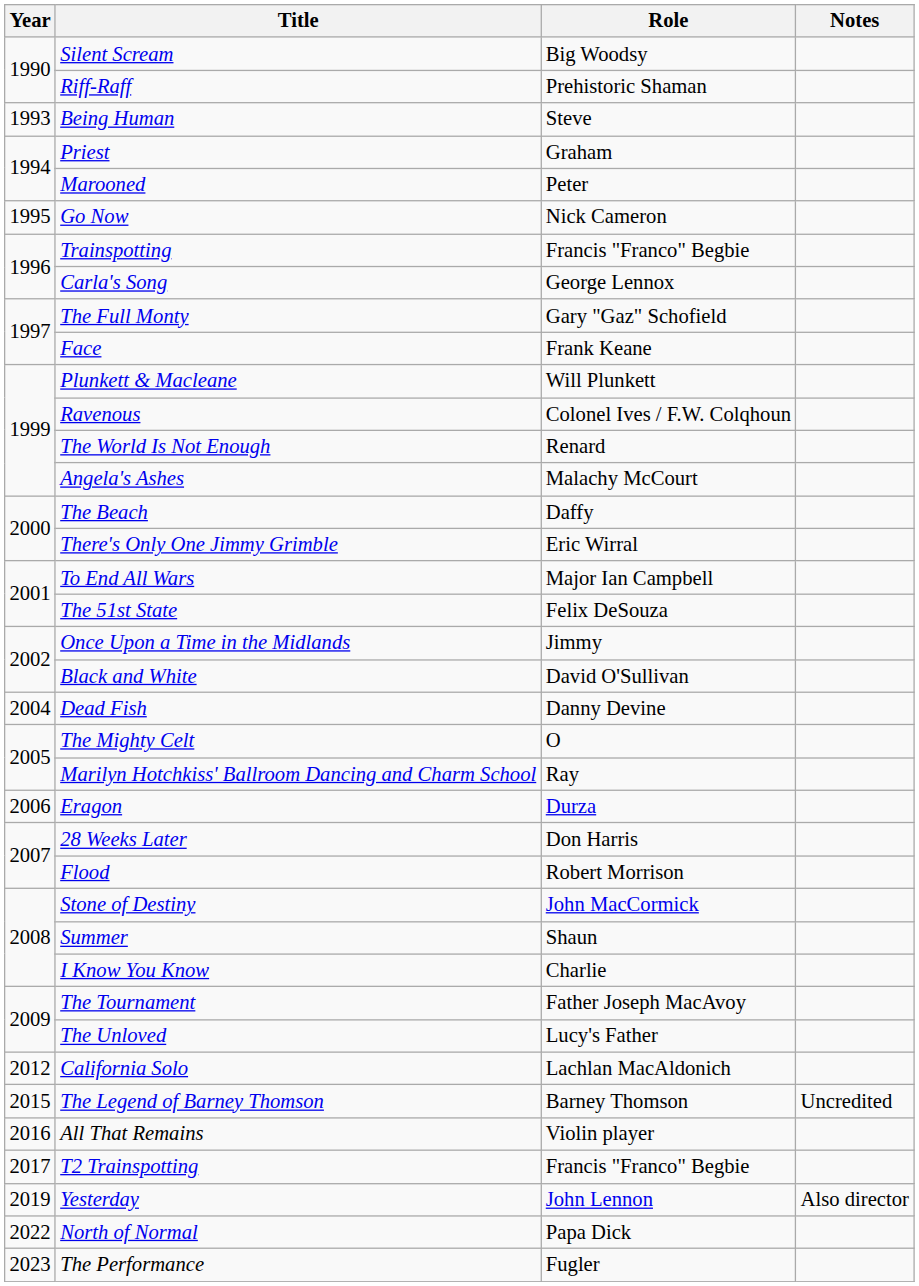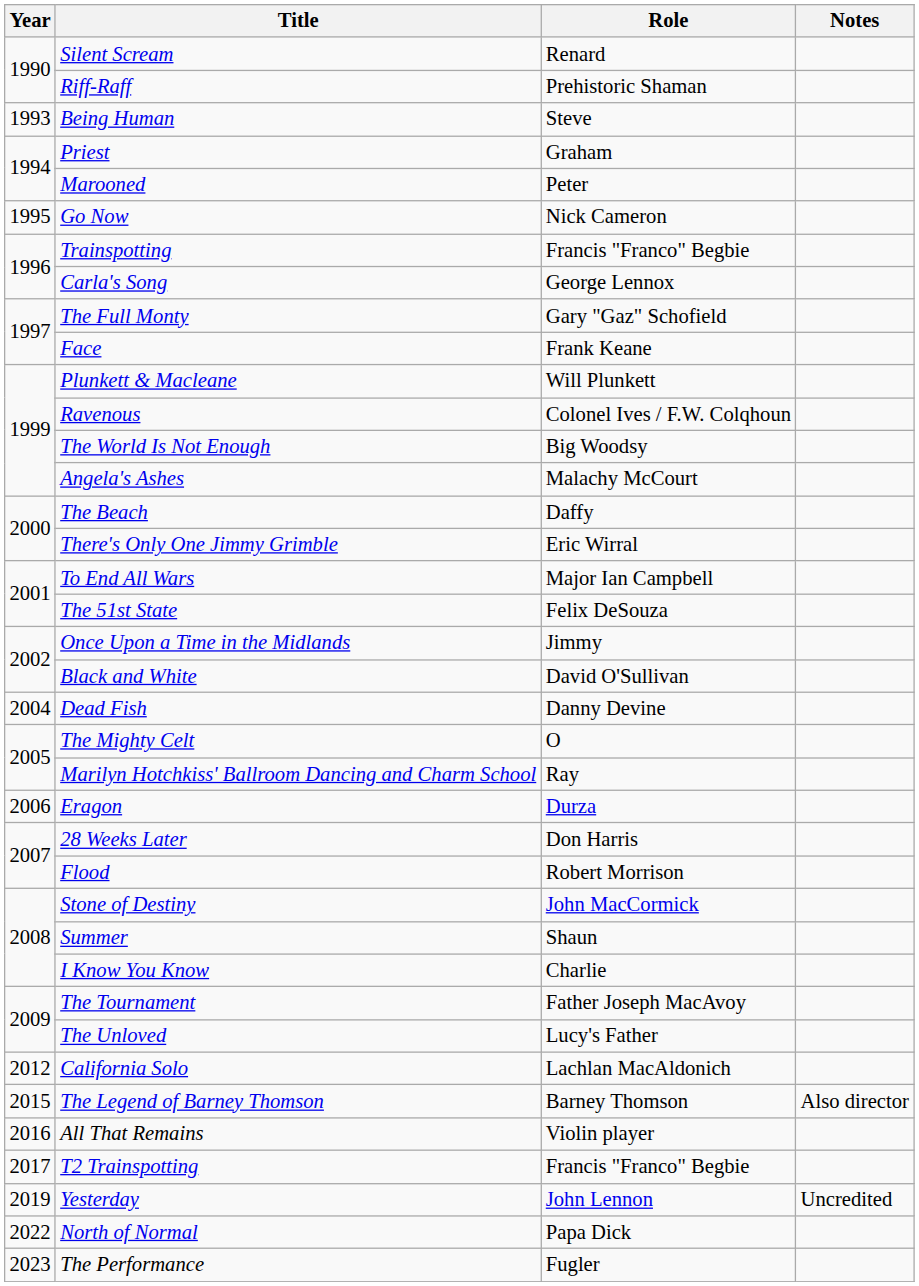 <table class="wikitable sortable">
 <tr>
 <th>Year</th>
 <th>Title</th>
 <th>Role</th>
 <th class="unsortable">Notes</th>
 </tr>
 <tr>
 <td rowspan="2">1990</td>
 <td><em><a href='#'>Silent Scream</a></em></td>
-<td>Big Woodsy</td>
+<td>Renard</td>
 <td></td>
 </tr>
 <tr>
 <td><em><a href='#'>Riff-Raff</a></em></td>
 <td>Prehistoric Shaman</td>
 <td></td>
 </tr>
 <tr>
 <td>1993</td>
 <td><em><a href='#'>Being Human</a></em></td>
 <td>Steve</td>
 <td></td>
 </tr>
 <tr>
 <td rowspan="2">1994</td>
 <td><em><a href='#'>Priest</a></em></td>
 <td>Graham</td>
 <td></td>
 </tr>
 <tr>
 <td><em><a href='#'>Marooned</a></em></td>
 <td>Peter</td>
 <td></td>
 </tr>
 <tr>
 <td>1995</td>
 <td><em><a href='#'>Go Now</a></em></td>
 <td>Nick Cameron</td>
 <td></td>
 </tr>
 <tr>
 <td rowspan="2">1996</td>
 <td><em><a href='#'>Trainspotting</a></em></td>
 <td>Francis "Franco" Begbie</td>
 <td></td>
 </tr>
 <tr>
 <td><em><a href='#'>Carla's Song</a></em></td>
 <td>George Lennox</td>
 <td></td>
 </tr>
 <tr>
 <td rowspan="2">1997</td>
 <td><em><a href='#'>The Full Monty</a></em></td>
 <td>Gary "Gaz" Schofield</td>
 <td></td>
 </tr>
 <tr>
 <td><em><a href='#'>Face</a></em></td>
 <td>Frank Keane</td>
 <td></td>
 </tr>
 <tr>
 <td rowspan="4">1999</td>
 <td><em><a href='#'>Plunkett & Macleane</a></em></td>
 <td>Will Plunkett</td>
 <td></td>
 </tr>
 <tr>
 <td><em><a href='#'>Ravenous</a></em></td>
 <td>Colonel Ives / F.W. Colqhoun</td>
 <td></td>
 </tr>
 <tr>
 <td><em><a href='#'>The World Is Not Enough</a></em></td>
-<td>Renard</td>
+<td>Big Woodsy</td>
 <td></td>
 </tr>
 <tr>
 <td><em><a href='#'>Angela's Ashes</a></em></td>
 <td>Malachy McCourt</td>
 <td></td>
 </tr>
 <tr>
 <td rowspan="2">2000</td>
 <td><em><a href='#'>The Beach</a></em></td>
 <td>Daffy</td>
 <td></td>
 </tr>
 <tr>
 <td><em><a href='#'>There's Only One Jimmy Grimble</a></em></td>
 <td>Eric Wirral</td>
 <td></td>
 </tr>
 <tr>
 <td rowspan="2">2001</td>
 <td><em><a href='#'>To End All Wars</a></em></td>
 <td>Major Ian Campbell</td>
 <td></td>
 </tr>
 <tr>
 <td><em><a href='#'>The 51st State</a></em></td>
 <td>Felix DeSouza</td>
 <td></td>
 </tr>
 <tr>
 <td rowspan="2">2002</td>
 <td><em><a href='#'>Once Upon a Time in the Midlands</a></em></td>
 <td>Jimmy</td>
 <td></td>
 </tr>
 <tr>
 <td><em><a href='#'>Black and White</a></em></td>
 <td>David O'Sullivan</td>
 <td></td>
 </tr>
 <tr>
 <td>2004</td>
 <td><em><a href='#'>Dead Fish</a></em></td>
 <td>Danny Devine</td>
 <td></td>
 </tr>
 <tr>
 <td rowspan="2">2005</td>
 <td><em><a href='#'>The Mighty Celt</a></em></td>
 <td>O</td>
 <td></td>
 </tr>
 <tr>
 <td><em><a href='#'>Marilyn Hotchkiss' Ballroom Dancing and Charm School</a></em></td>
 <td>Ray</td>
 <td></td>
 </tr>
 <tr>
 <td>2006</td>
 <td><em><a href='#'>Eragon</a></em></td>
 <td><a href='#'>Durza</a></td>
 <td></td>
 </tr>
 <tr>
 <td rowspan="2">2007</td>
 <td><em><a href='#'>28 Weeks Later</a></em></td>
 <td>Don Harris</td>
 <td></td>
 </tr>
 <tr>
 <td><em><a href='#'>Flood</a></em></td>
 <td>Robert Morrison</td>
 <td></td>
 </tr>
 <tr>
 <td rowspan="3">2008</td>
 <td><em><a href='#'>Stone of Destiny</a></em></td>
 <td><a href='#'>John MacCormick</a></td>
 <td></td>
 </tr>
 <tr>
 <td><em><a href='#'>Summer</a></em></td>
 <td>Shaun</td>
 <td></td>
 </tr>
 <tr>
 <td><em><a href='#'>I Know You Know</a></em></td>
 <td>Charlie</td>
 <td></td>
 </tr>
 <tr>
 <td rowspan="2">2009</td>
 <td><em><a href='#'>The Tournament</a></em></td>
 <td>Father Joseph MacAvoy</td>
 <td></td>
 </tr>
 <tr>
 <td><em><a href='#'>The Unloved</a></em></td>
 <td>Lucy's Father</td>
 <td></td>
 </tr>
 <tr>
 <td>2012</td>
 <td><em><a href='#'>California Solo</a></em></td>
 <td>Lachlan MacAldonich</td>
 <td></td>
 </tr>
 <tr>
 <td>2015</td>
 <td><em><a href='#'>The Legend of Barney Thomson</a></em></td>
 <td>Barney Thomson</td>
-<td>Uncredited</td>
+<td>Also director</td>
 </tr>
 <tr>
 <td>2016</td>
 <td><em>All That Remains</em></td>
 <td>Violin player</td>
 <td></td>
 </tr>
 <tr>
 <td>2017</td>
 <td><em><a href='#'>T2 Trainspotting</a></em></td>
 <td>Francis "Franco" Begbie</td>
 <td></td>
 </tr>
 <tr>
 <td>2019</td>
 <td><em><a href='#'>Yesterday</a></em></td>
 <td><a href='#'>John Lennon</a></td>
-<td>Also director</td>
+<td>Uncredited</td>
 </tr>
 <tr>
 <td>2022</td>
 <td><em><a href='#'>North of Normal</a></em></td>
 <td>Papa Dick</td>
 <td></td>
 </tr>
 <tr>
 <td>2023</td>
 <td><em>The Performance</em></td>
 <td>Fugler</td>
 <td></td>
 </tr>
 </table>
